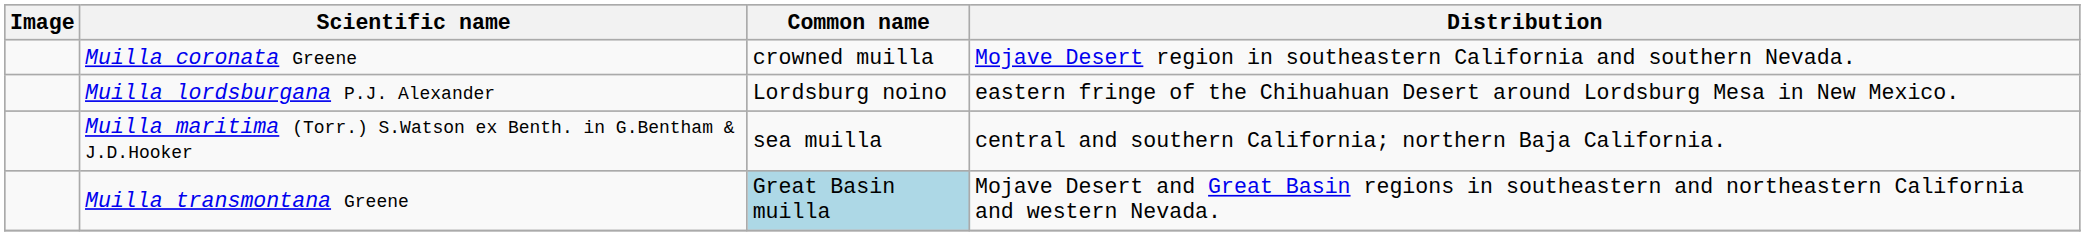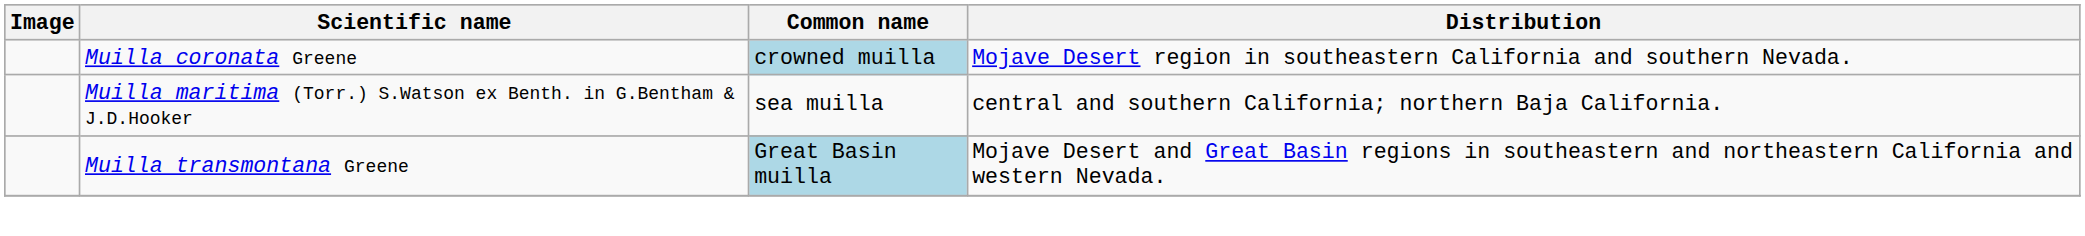 <table class="wikitable">
 <tr>
 <th>Image</th>
 <th>Scientific name</th>
 <th>Common name</th>
 <th>Distribution</th>
 </tr>
 <tr>
 <td></td>
 <td><em><a href='#'>Muilla coronata</a></em>  <small>Greene</small></td>
-<td>crowned muilla</td>
+<td style="background: lightblue;">crowned muilla</td>
 <td><a href='#'>Mojave Desert</a> region in southeastern California and southern Nevada.</td>
-</tr>
-<tr>
-<td></td>
-<td><em><a href='#'>Muilla lordsburgana</a></em> <small>P.J. Alexander</small></td>
-<td>Lordsburg noino</td>
-<td>eastern fringe of the Chihuahuan Desert around Lordsburg Mesa in New Mexico.</td>
 </tr>
 <tr>
 <td></td>
 <td><em><a href='#'>Muilla maritima</a></em>  <small>(Torr.) S.Watson ex Benth. in G.Bentham & J.D.Hooker</small></td>
 <td>sea muilla</td>
 <td>central and southern California; northern Baja California.</td>
 </tr>
 <tr>
 <td></td>
 <td><em><a href='#'>Muilla transmontana</a></em> <small>Greene</small></td>
 <td style="background: lightblue;">Great Basin muilla</td>
 <td>Mojave Desert and <a href='#'>Great Basin</a> regions in southeastern and northeastern California and western Nevada.</td>
 </tr>
 <tr>
 </tr>
 </table>
